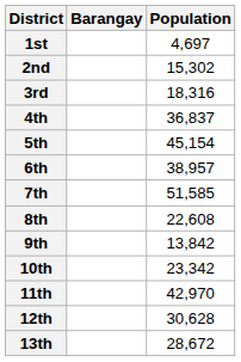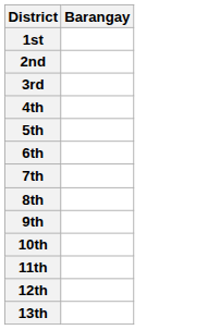 <table class="wikitable" style="font-size:95%;background-color:white;text-align:center;">
 <tr style="white-space:nowrap;vertical-align:top;">
 <th scope="col" style="text-align:center;">District</th>
 <th scope="col" style="text-align:center;">Barangay</th>
-<th scope="col" style="text-align:center;">Population</th>
 </tr>
 <tr>
 <th>1st</th>
 <td></td>
-<td>4,697</td>
 </tr>
 <tr>
 <th>2nd</th>
 <td></td>
-<td>15,302</td>
 </tr>
 <tr>
 <th>3rd</th>
 <td></td>
-<td>18,316</td>
 </tr>
 <tr>
 <th>4th</th>
 <td></td>
-<td>36,837</td>
 </tr>
 <tr>
 <th>5th</th>
 <td></td>
-<td>45,154</td>
 </tr>
 <tr>
 <th>6th</th>
 <td></td>
-<td>38,957</td>
 </tr>
 <tr>
 <th>7th</th>
 <td></td>
-<td>51,585</td>
 </tr>
 <tr>
 <th>8th</th>
 <td></td>
-<td>22,608</td>
 </tr>
 <tr>
 <th>9th</th>
 <td></td>
-<td>13,842</td>
 </tr>
 <tr>
 <th>10th</th>
 <td></td>
-<td>23,342</td>
 </tr>
 <tr>
 <th>11th</th>
 <td></td>
-<td>42,970</td>
 </tr>
 <tr>
 <th>12th</th>
 <td></td>
-<td>30,628</td>
 </tr>
 <tr>
 <th>13th</th>
 <td></td>
-<td>28,672</td>
 </tr>
 </table>
